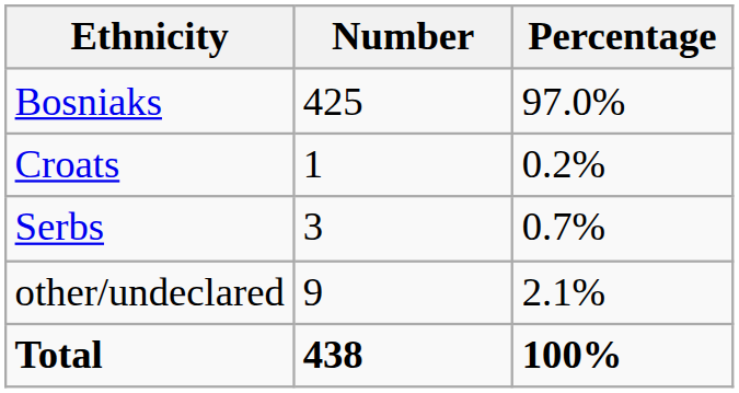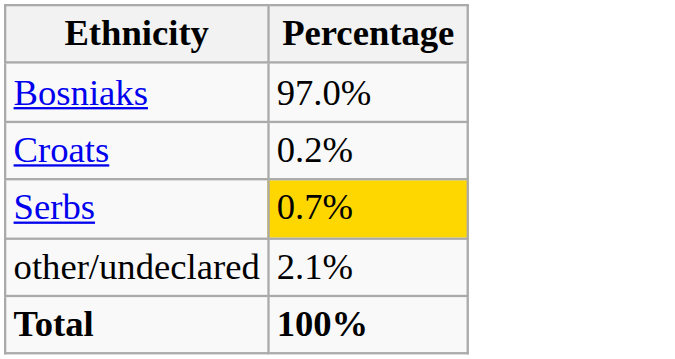 <table class="wikitable">
 <tr>
 <th width="100px">Ethnicity</th>
-<th width="80px">Number</th>
 <th width="80px">Percentage</th>
 </tr>
 <tr>
 <td><a href='#'>Bosniaks</a></td>
-<td>425</td>
 <td>97.0%</td>
 </tr>
 <tr>
 <td><a href='#'>Croats</a></td>
-<td>1</td>
 <td>0.2%</td>
 </tr>
 <tr>
 <td><a href='#'>Serbs</a></td>
-<td>3</td>
-<td>0.7%</td>
+<td style="background: gold;">0.7%</td>
 </tr>
 <tr>
 <td>other/undeclared</td>
-<td>9</td>
 <td>2.1%</td>
 </tr>
 <tr>
 <td><strong>Total</strong></td>
-<td><strong>438</strong></td>
 <td><strong>100%</strong></td>
 </tr>
 </table>
